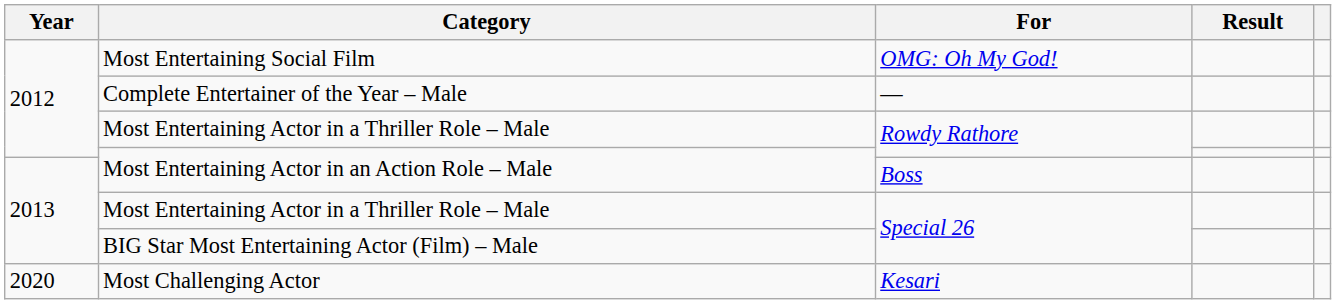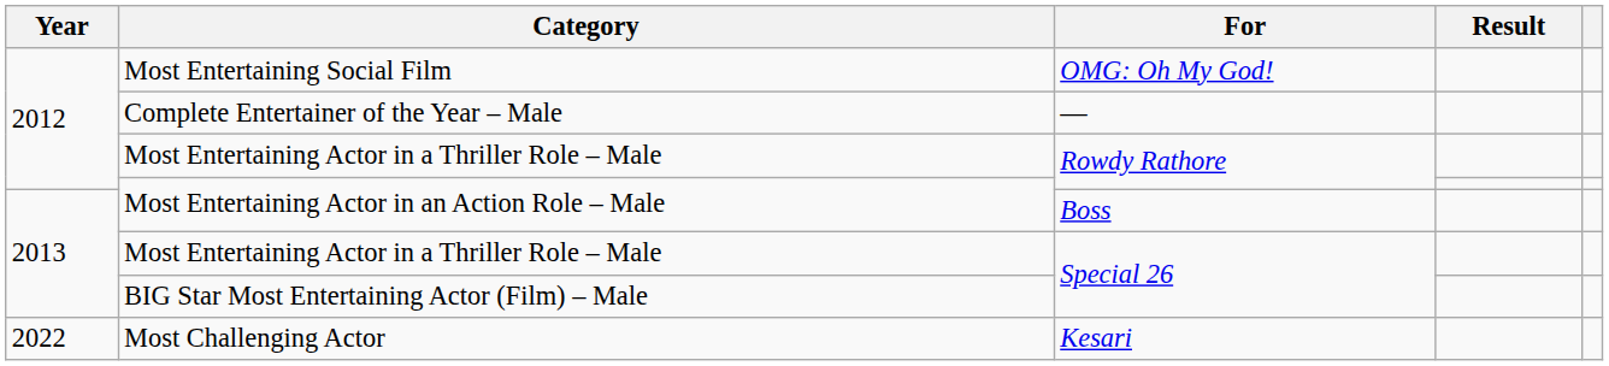 <table class="wikitable sortable plainrowheaders" width=75%>
 <tr>
 <th scope="col">Year</th>
 <th scope="col">Category</th>
 <th scope="col">For</th>
 <th scope="col">Result</th>
 <th scope="col" class="unsortable"></th>
 </tr>
 <tr>
 <td rowspan="4">2012</td>
 <td>Most Entertaining Social Film</td>
 <td><em><a href='#'>OMG: Oh My God!</a></em></td>
 <td></td>
 <td style="text-align:center;"></td>
 </tr>
 <tr>
 <td>Complete Entertainer of the Year – Male</td>
 <td>—</td>
 <td></td>
 <td style="text-align:center;"></td>
 </tr>
 <tr>
 <td>Most Entertaining Actor in a Thriller Role – Male</td>
 <td rowspan="2"><em><a href='#'>Rowdy Rathore</a></em></td>
 <td></td>
 <td style="text-align:center;"></td>
 </tr>
 <tr>
 <td rowspan="2">Most Entertaining Actor in an Action Role – Male</td>
 <td></td>
 <td style="text-align:center;"></td>
 </tr>
 <tr>
 <td rowspan="3">2013</td>
 <td><em><a href='#'>Boss</a></em></td>
 <td></td>
 <td style="text-align:center;"></td>
 </tr>
 <tr>
 <td>Most Entertaining Actor in a Thriller Role – Male</td>
 <td rowspan="2"><em><a href='#'>Special 26</a></em></td>
 <td></td>
 <td style="text-align:center;"></td>
 </tr>
 <tr>
 <td>BIG Star Most Entertaining Actor (Film) – Male</td>
 <td></td>
 <td style="text-align:center;"></td>
 </tr>
 <tr>
-<td>2020</td>
+<td>2022</td>
 <td>Most Challenging Actor</td>
 <td><em><a href='#'>Kesari</a></em></td>
 <td></td>
 <td style="text-align:center;"></td>
 </tr>
 </table>
